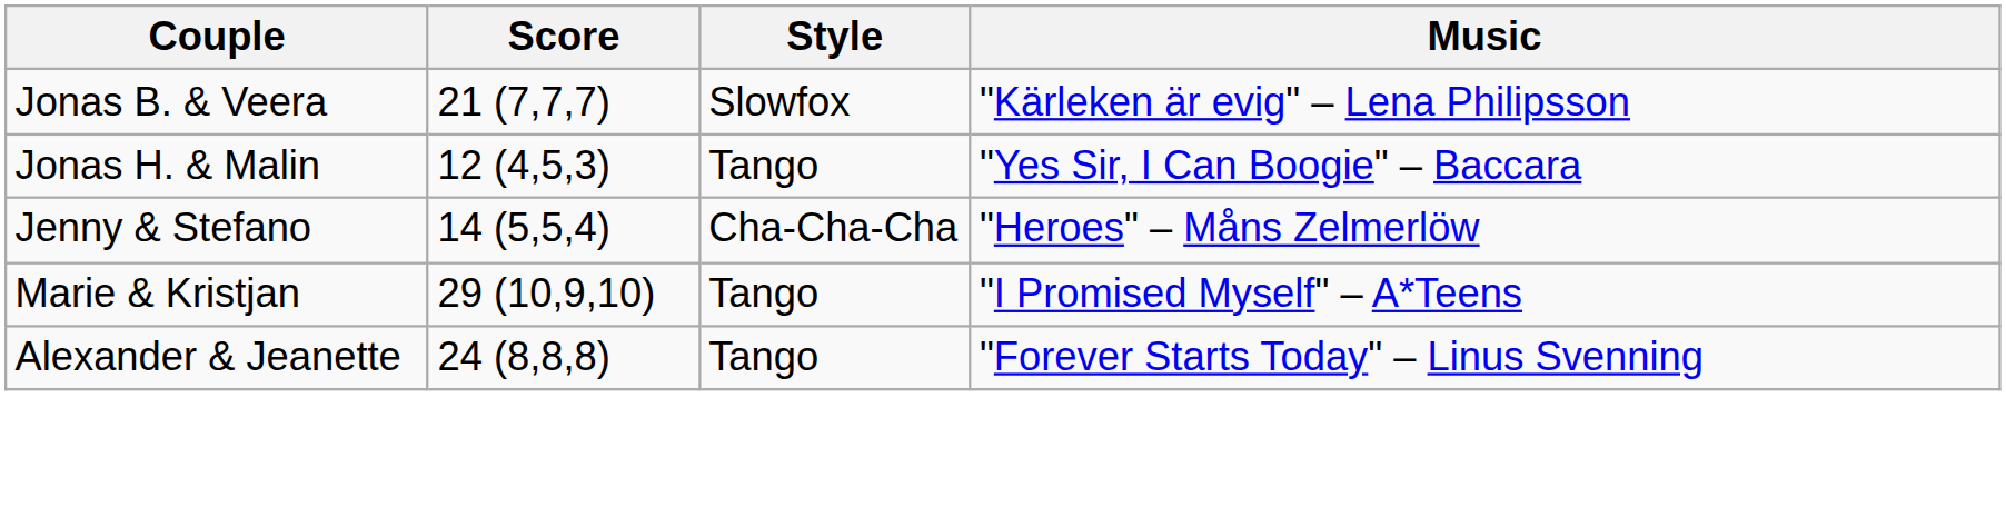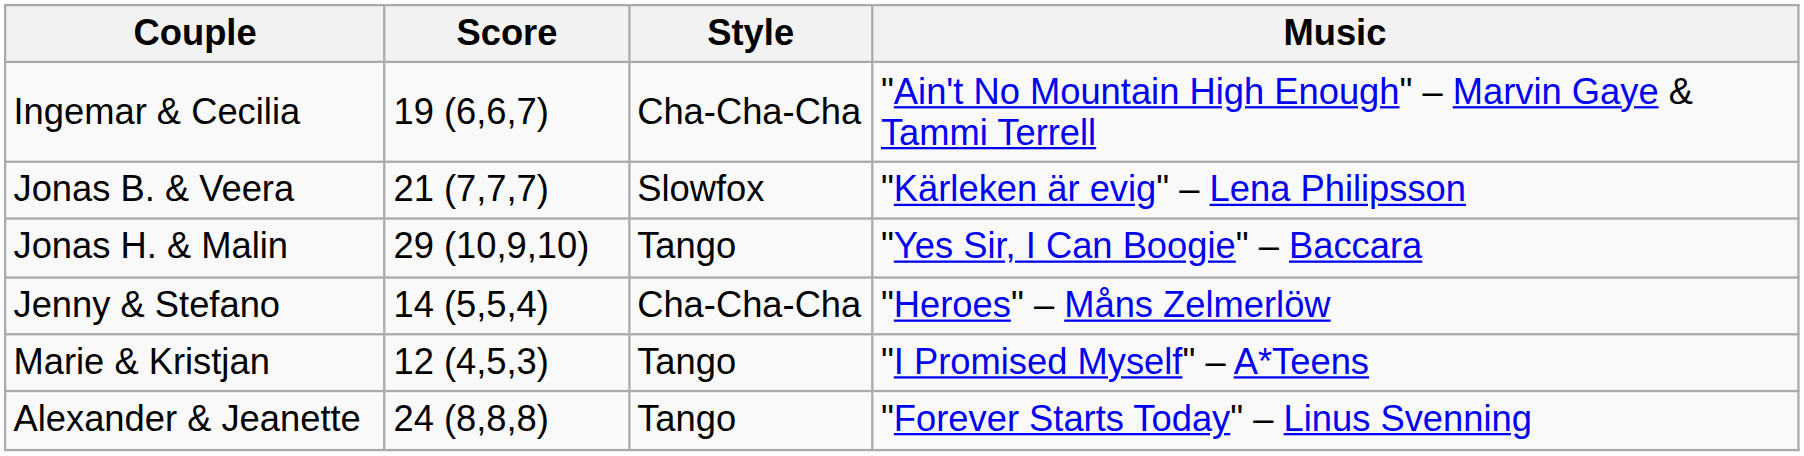 <table class="wikitable">
 <tr>
 <th width="160">Couple</th>
 <th width="100">Score</th>
 <th width="100">Style</th>
 <th width="400">Music</th>
+</tr>
+<tr>
+<td>Ingemar & Cecilia</td>
+<td>19 (6,6,7)</td>
+<td>Cha-Cha-Cha</td>
+<td>"<a href='#'>Ain't No Mountain High Enough</a>" – <a href='#'>Marvin Gaye</a> & <a href='#'>Tammi Terrell</a></td>
 </tr>
 <tr>
 <td>Jonas B. & Veera</td>
 <td>21 (7,7,7)</td>
 <td>Slowfox</td>
 <td>"<a href='#'>Kärleken är evig</a>" – <a href='#'>Lena Philipsson</a></td>
 </tr>
 <tr>
 <td>Jonas H. & Malin</td>
-<td>12 (4,5,3)</td>
+<td>29 (10,9,10)</td>
 <td>Tango</td>
 <td>"<a href='#'>Yes Sir, I Can Boogie</a>" – <a href='#'>Baccara</a></td>
 </tr>
 <tr>
 <td>Jenny & Stefano</td>
 <td>14 (5,5,4)</td>
 <td>Cha-Cha-Cha</td>
 <td>"<a href='#'>Heroes</a>" – <a href='#'>Måns Zelmerlöw</a></td>
 </tr>
 <tr>
 <td>Marie & Kristjan</td>
-<td>29 (10,9,10)</td>
+<td>12 (4,5,3)</td>
 <td>Tango</td>
 <td>"<a href='#'>I Promised Myself</a>" – <a href='#'>A*Teens</a></td>
 </tr>
 <tr>
 <td>Alexander & Jeanette</td>
 <td>24 (8,8,8)</td>
 <td>Tango</td>
 <td>"<a href='#'>Forever Starts Today</a>"  – <a href='#'>Linus Svenning</a></td>
 </tr>
 </table>
